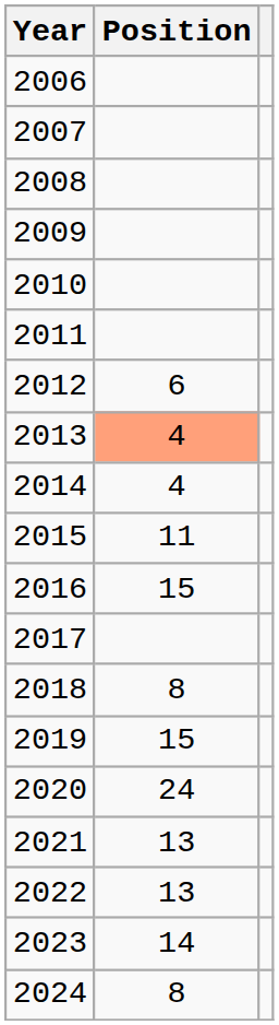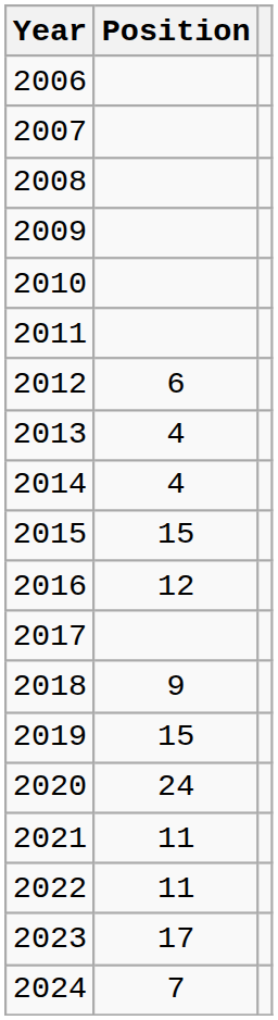 <table class="wikitable plainrowheaders" style="text-align:center;">
 <tr>
 <th>Year</th>
 <th>Position</th>
 <th></th>
 </tr>
 <tr>
 <td>2006</td>
 <td></td>
 <td></td>
 </tr>
 <tr>
 <td>2007</td>
 <td></td>
 <td></td>
 </tr>
 <tr>
 <td>2008</td>
 <td></td>
 <td></td>
 </tr>
 <tr>
 <td>2009</td>
 <td></td>
 <td></td>
 </tr>
 <tr>
 <td>2010</td>
 <td></td>
 <td></td>
 </tr>
 <tr>
 <td>2011</td>
 <td></td>
 <td></td>
 </tr>
 <tr>
 <td>2012</td>
 <td>6</td>
 <td></td>
 </tr>
 <tr>
 <td>2013</td>
-<td style="background: lightsalmon;">4</td>
+<td>4</td>
 <td></td>
 </tr>
 <tr>
 <td>2014</td>
 <td>4</td>
 <td></td>
 </tr>
 <tr>
 <td>2015</td>
-<td>11</td>
+<td>15</td>
 <td></td>
 </tr>
 <tr>
 <td>2016</td>
-<td>15</td>
+<td>12</td>
 <td></td>
 </tr>
 <tr>
 <td>2017</td>
 <td></td>
 <td></td>
 </tr>
 <tr>
 <td>2018</td>
-<td>8</td>
+<td>9</td>
 <td></td>
 </tr>
 <tr>
 <td>2019</td>
 <td>15</td>
 <td></td>
 </tr>
 <tr>
 <td>2020</td>
 <td>24</td>
 <td></td>
 </tr>
 <tr>
 <td>2021</td>
-<td>13</td>
+<td>11</td>
 <td></td>
 </tr>
 <tr>
 <td>2022</td>
-<td>13</td>
+<td>11</td>
 <td></td>
 </tr>
 <tr>
 <td>2023</td>
-<td>14</td>
+<td>17</td>
 <td></td>
 </tr>
 <tr>
 <td>2024</td>
-<td>8</td>
+<td>7</td>
 <td></td>
 </tr>
 <tr>
 </tr>
 </table>
